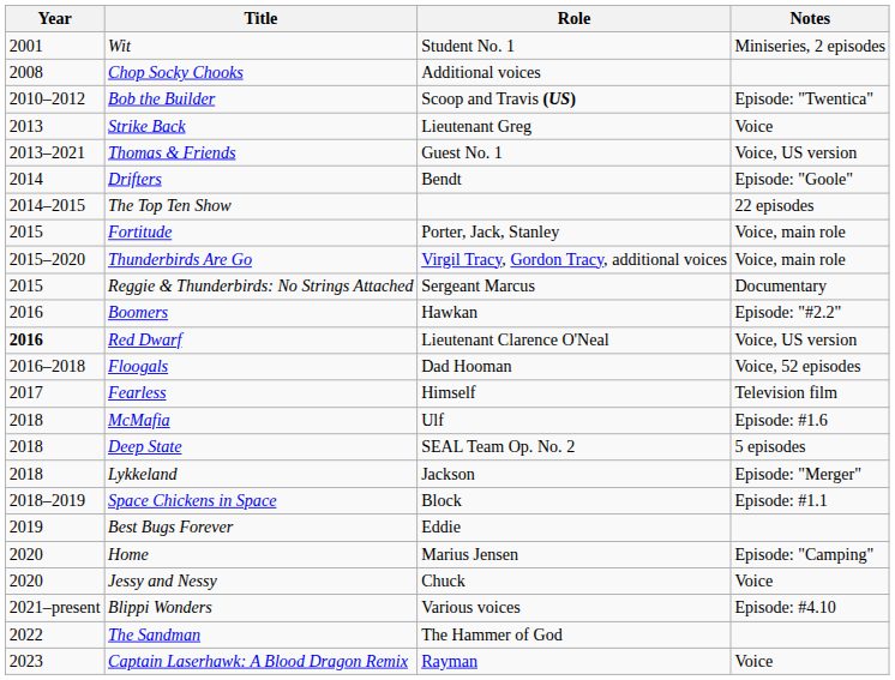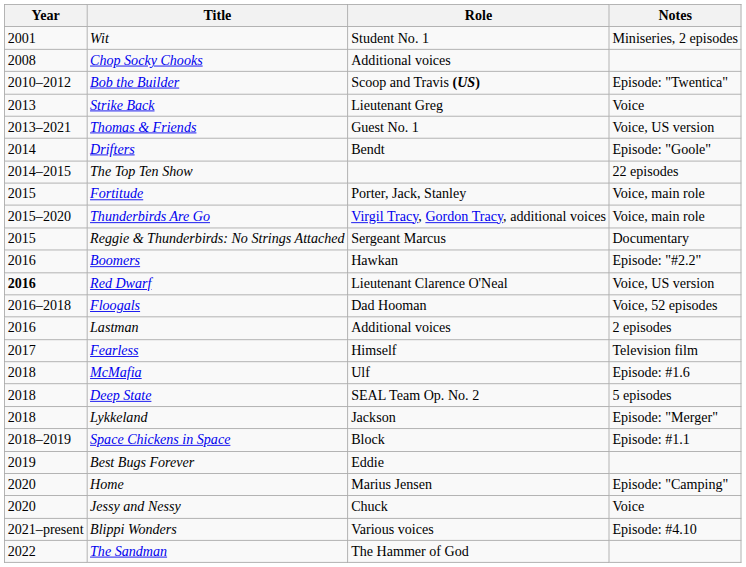 <table class="wikitable sortable">
 <tr>
 <th>Year</th>
 <th>Title</th>
 <th>Role</th>
 <th>Notes</th>
 </tr>
 <tr>
 <td>2001</td>
 <td><em>Wit</em></td>
 <td>Student No. 1</td>
 <td>Miniseries, 2 episodes</td>
 </tr>
 <tr>
 <td>2008</td>
 <td><em><a href='#'>Chop Socky Chooks</a></em></td>
 <td>Additional voices</td>
 <td></td>
 </tr>
 <tr>
 <td>2010–2012</td>
 <td><em><a href='#'>Bob the Builder</a></em></td>
 <td>Scoop and Travis <strong>(<em>US</em>)</strong></td>
 <td>Episode: "Twentica"</td>
 </tr>
 <tr>
 <td>2013</td>
 <td><em><a href='#'>Strike Back</a></em></td>
 <td>Lieutenant Greg</td>
 <td>Voice</td>
 </tr>
 <tr>
 <td>2013–2021</td>
 <td><em><a href='#'>Thomas & Friends</a></em></td>
 <td>Guest No. 1</td>
 <td>Voice, US version</td>
 </tr>
 <tr>
 <td>2014</td>
 <td><em><a href='#'>Drifters</a></em></td>
 <td>Bendt</td>
 <td>Episode: "Goole"</td>
 </tr>
 <tr>
 <td>2014–2015</td>
 <td><em>The Top Ten Show</em></td>
 <td></td>
 <td>22 episodes</td>
 </tr>
 <tr>
 <td>2015</td>
 <td><em><a href='#'>Fortitude</a></em></td>
 <td>Porter, Jack, Stanley</td>
 <td>Voice, main role</td>
 </tr>
 <tr>
 <td>2015–2020</td>
 <td><em><a href='#'>Thunderbirds Are Go</a></em></td>
 <td><a href='#'>Virgil Tracy</a>, <a href='#'>Gordon Tracy</a>, additional voices</td>
 <td>Voice, main role</td>
 </tr>
 <tr>
 <td>2015</td>
 <td><em>Reggie & Thunderbirds: No Strings Attached</em></td>
 <td>Sergeant Marcus</td>
 <td>Documentary</td>
 </tr>
 <tr>
 <td>2016</td>
 <td><em><a href='#'>Boomers</a></em></td>
 <td>Hawkan</td>
 <td>Episode: "#2.2"</td>
 </tr>
 <tr>
 <td><strong>2016</strong></td>
 <td><em><a href='#'>Red Dwarf</a></em></td>
 <td>Lieutenant Clarence O'Neal</td>
 <td>Voice, US version</td>
 </tr>
 <tr>
 <td>2016–2018</td>
 <td><em><a href='#'>Floogals</a></em></td>
 <td>Dad Hooman</td>
 <td>Voice, 52 episodes</td>
 </tr>
 <tr>
+<td>2016</td>
+<td><em>Lastman</em></td>
+<td>Additional voices</td>
+<td>2 episodes</td>
+</tr>
+<tr>
 <td>2017</td>
 <td><em><a href='#'>Fearless</a></em></td>
 <td>Himself</td>
 <td>Television film</td>
 </tr>
 <tr>
 <td>2018</td>
 <td><em><a href='#'>McMafia</a></em></td>
 <td>Ulf</td>
 <td>Episode: #1.6</td>
 </tr>
 <tr>
 <td>2018</td>
 <td><em><a href='#'>Deep State</a></em></td>
 <td>SEAL Team Op. No. 2</td>
 <td>5 episodes</td>
 </tr>
 <tr>
 <td>2018</td>
 <td><em>Lykkeland</em></td>
 <td>Jackson</td>
 <td>Episode: "Merger"</td>
 </tr>
 <tr>
 <td>2018–2019</td>
 <td><em><a href='#'>Space Chickens in Space</a></em></td>
 <td>Block</td>
 <td>Episode: #1.1</td>
 </tr>
 <tr>
 <td>2019</td>
 <td><em>Best Bugs Forever</em></td>
 <td>Eddie</td>
 <td></td>
 </tr>
 <tr>
 <td>2020</td>
 <td><em>Home</em></td>
 <td>Marius Jensen</td>
 <td>Episode: "Camping"</td>
 </tr>
 <tr>
 <td>2020</td>
 <td><em>Jessy and Nessy</em></td>
 <td>Chuck</td>
 <td>Voice</td>
 </tr>
 <tr>
 <td>2021–present</td>
 <td><em>Blippi Wonders</em></td>
 <td>Various voices</td>
 <td>Episode: #4.10</td>
 </tr>
 <tr>
 <td>2022</td>
 <td><em><a href='#'>The Sandman</a></em></td>
 <td>The Hammer of God</td>
 <td></td>
 </tr>
-<tr>
-<td>2023</td>
-<td><em><a href='#'>Captain Laserhawk: A Blood Dragon Remix</a></em></td>
-<td><a href='#'>Rayman</a></td>
-<td>Voice</td>
-</tr>
 </table>
